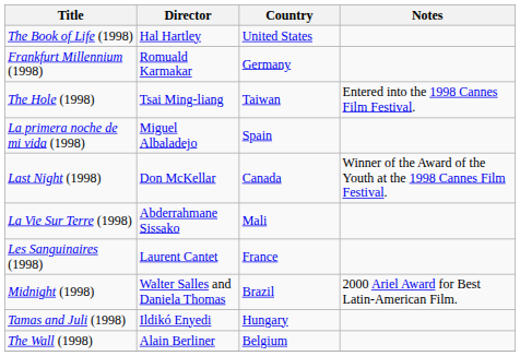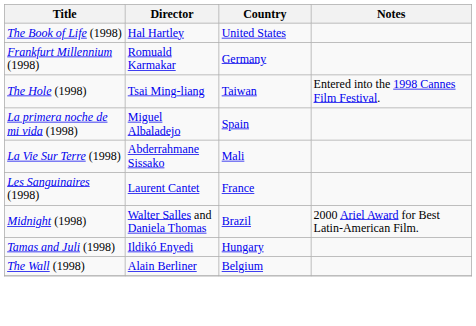 <table class="wikitable sortable" style="width:100%;">
 <tr>
 <th style="width:21%;">Title</th>
 <th style="width:16%;">Director</th>
 <th style="width:16%;">Country</th>
 <th style="width:28%;">Notes</th>
 </tr>
 <tr>
 <td><em><a href='#'>The Book of Life</a></em> (1998)</td>
 <td><a href='#'>Hal Hartley</a></td>
 <td><a href='#'>United States</a></td>
 <td></td>
 </tr>
 <tr>
 <td><em><a href='#'>Frankfurt Millennium</a></em> (1998)</td>
 <td><a href='#'>Romuald Karmakar</a></td>
 <td><a href='#'>Germany</a></td>
 <td></td>
 </tr>
 <tr>
 <td><em><a href='#'>The Hole</a></em> (1998)</td>
 <td><a href='#'>Tsai Ming-liang</a></td>
 <td><a href='#'>Taiwan</a></td>
 <td>Entered into the <a href='#'>1998 Cannes Film Festival</a>.</td>
 </tr>
 <tr>
 <td><em><a href='#'>La primera noche de mi vida</a></em> (1998)</td>
 <td><a href='#'>Miguel Albaladejo</a></td>
 <td><a href='#'>Spain</a></td>
 <td></td>
-</tr>
-<tr>
-<td><em><a href='#'>Last Night</a></em> (1998)</td>
-<td><a href='#'>Don McKellar</a></td>
-<td><a href='#'>Canada</a></td>
-<td>Winner of the Award of the Youth at the <a href='#'>1998 Cannes Film Festival</a>.</td>
 </tr>
 <tr>
 <td><em><a href='#'>La Vie Sur Terre</a></em> (1998)</td>
 <td><a href='#'>Abderrahmane Sissako</a></td>
 <td><a href='#'>Mali</a></td>
 <td></td>
 </tr>
 <tr>
 <td><em><a href='#'>Les Sanguinaires</a></em> (1998)</td>
 <td><a href='#'>Laurent Cantet</a></td>
 <td><a href='#'>France</a></td>
 <td></td>
 </tr>
 <tr>
 <td><em><a href='#'>Midnight</a></em> (1998)</td>
 <td><a href='#'>Walter Salles</a> and <a href='#'>Daniela Thomas</a></td>
 <td><a href='#'>Brazil</a></td>
 <td>2000 <a href='#'>Ariel Award</a> for Best Latin-American Film.</td>
 </tr>
 <tr>
 <td><em><a href='#'>Tamas and Juli</a></em> (1998)</td>
 <td><a href='#'>Ildikó Enyedi</a></td>
 <td><a href='#'>Hungary</a></td>
 <td></td>
 </tr>
 <tr>
 <td><em><a href='#'>The Wall</a></em> (1998)</td>
 <td><a href='#'>Alain Berliner</a></td>
 <td><a href='#'>Belgium</a></td>
 <td></td>
 </tr>
 <tr>
 </tr>
 </table>
